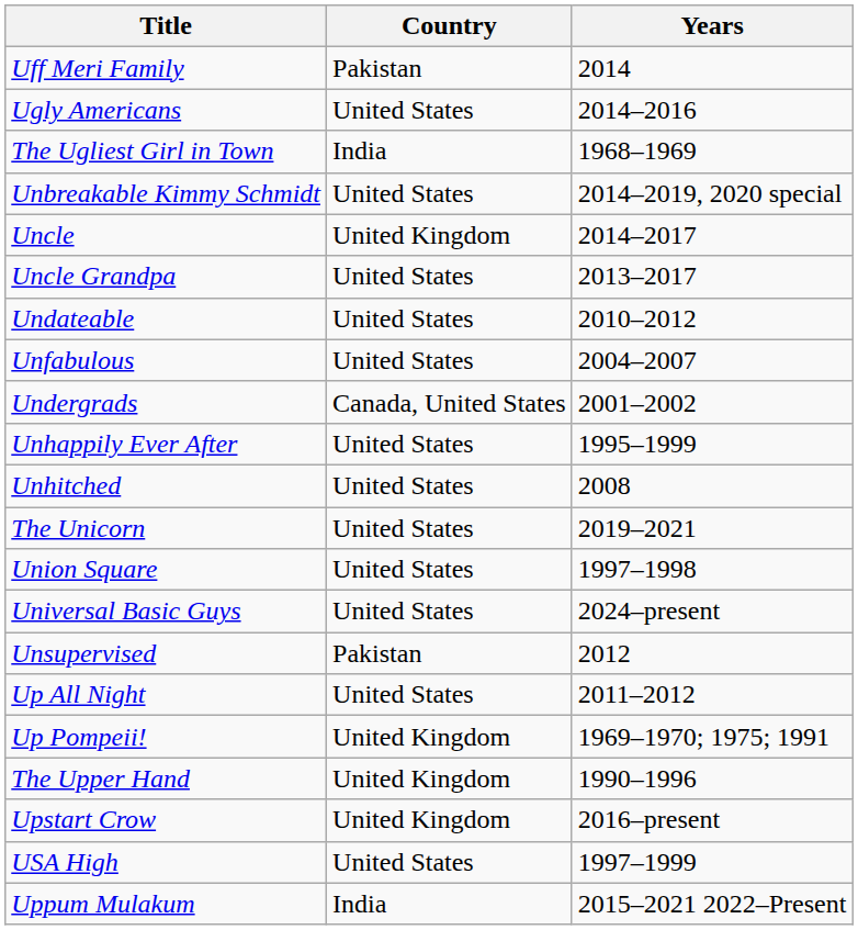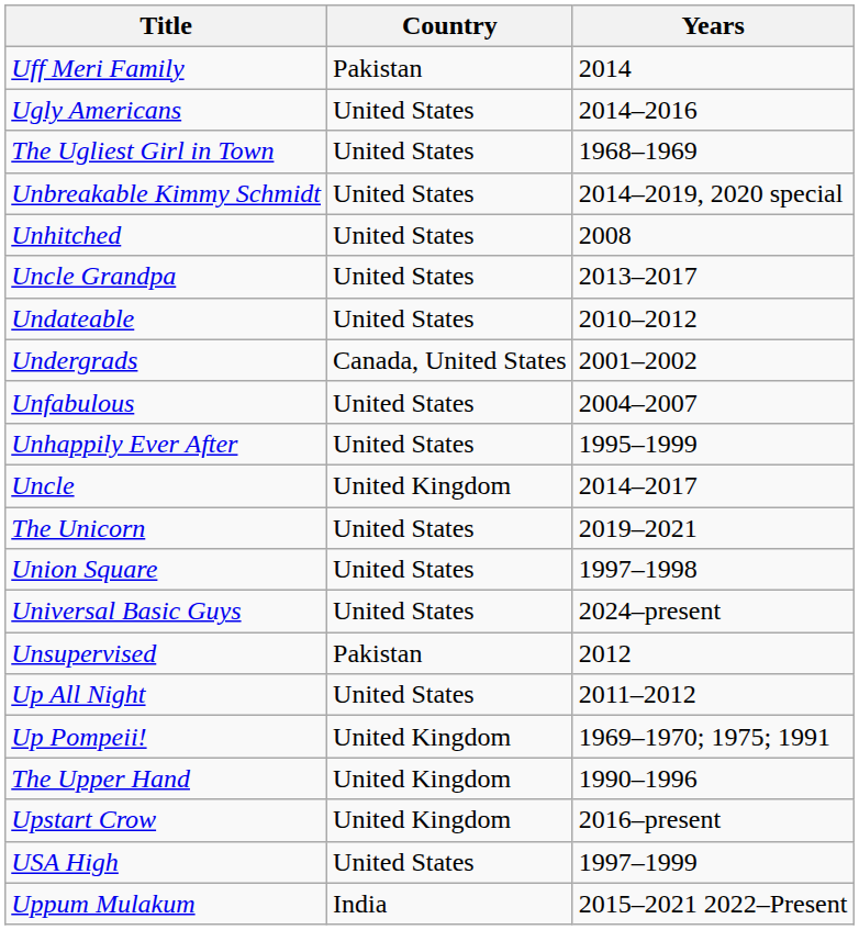 <table class="wikitable sortable">
 <tr>
 <th>Title</th>
 <th>Country</th>
 <th>Years</th>
 </tr>
 <tr>
 <td><em><a href='#'>Uff Meri Family</a></em></td>
 <td>Pakistan</td>
 <td>2014</td>
 </tr>
 <tr>
 <td><em><a href='#'>Ugly Americans</a></em></td>
 <td>United States</td>
 <td>2014–2016</td>
 </tr>
 <tr>
 <td><em><a href='#'>The Ugliest Girl in Town</a></em></td>
-<td>India</td>
+<td>United States</td>
 <td>1968–1969</td>
 </tr>
 <tr>
 <td><em><a href='#'>Unbreakable Kimmy Schmidt</a></em></td>
 <td>United States</td>
 <td>2014–2019, 2020 special</td>
 </tr>
 <tr>
-<td><em><a href='#'>Uncle</a></em></td>
-<td>United Kingdom</td>
-<td>2014–2017</td>
+<td><em><a href='#'>Unhitched</a></em></td>
+<td>United States</td>
+<td>2008</td>
 </tr>
 <tr>
 <td><em><a href='#'>Uncle Grandpa</a></em></td>
 <td>United States</td>
 <td>2013–2017</td>
 </tr>
 <tr>
 <td><em><a href='#'>Undateable</a></em></td>
 <td>United States</td>
 <td>2010–2012</td>
 </tr>
 <tr>
+<td><em><a href='#'>Undergrads</a></em></td>
+<td>Canada, United States</td>
+<td>2001–2002</td>
+</tr>
+<tr>
 <td><em><a href='#'>Unfabulous</a></em></td>
 <td>United States</td>
 <td>2004–2007</td>
-</tr>
-<tr>
-<td><em><a href='#'>Undergrads</a></em></td>
-<td>Canada, United States</td>
-<td>2001–2002</td>
 </tr>
 <tr>
 <td><em><a href='#'>Unhappily Ever After</a></em></td>
 <td>United States</td>
 <td>1995–1999</td>
 </tr>
 <tr>
-<td><em><a href='#'>Unhitched</a></em></td>
-<td>United States</td>
-<td>2008</td>
+<td><em><a href='#'>Uncle</a></em></td>
+<td>United Kingdom</td>
+<td>2014–2017</td>
 </tr>
 <tr>
 <td><em><a href='#'>The Unicorn</a></em></td>
 <td>United States</td>
 <td>2019–2021</td>
 </tr>
 <tr>
 <td><em><a href='#'>Union Square</a></em></td>
 <td>United States</td>
 <td>1997–1998</td>
 </tr>
 <tr>
 <td><em><a href='#'>Universal Basic Guys</a></em></td>
 <td>United States</td>
 <td>2024–present</td>
 </tr>
 <tr>
 <td><em><a href='#'>Unsupervised</a></em></td>
 <td>Pakistan</td>
 <td>2012</td>
 </tr>
 <tr>
 <td><em><a href='#'>Up All Night</a></em></td>
 <td>United States</td>
 <td>2011–2012</td>
 </tr>
 <tr>
 <td><em><a href='#'>Up Pompeii!</a></em></td>
 <td>United Kingdom</td>
 <td>1969–1970; 1975; 1991</td>
 </tr>
 <tr>
 <td><em><a href='#'>The Upper Hand</a></em></td>
 <td>United Kingdom</td>
 <td>1990–1996</td>
 </tr>
 <tr>
 <td><em><a href='#'>Upstart Crow</a></em></td>
 <td>United Kingdom</td>
 <td>2016–present</td>
 </tr>
 <tr>
 <td><em><a href='#'>USA High</a></em></td>
 <td>United States</td>
 <td>1997–1999</td>
 </tr>
 <tr>
 <td><em><a href='#'>Uppum Mulakum</a></em></td>
 <td>India</td>
 <td>2015–2021 2022–Present</td>
 </tr>
 </table>
